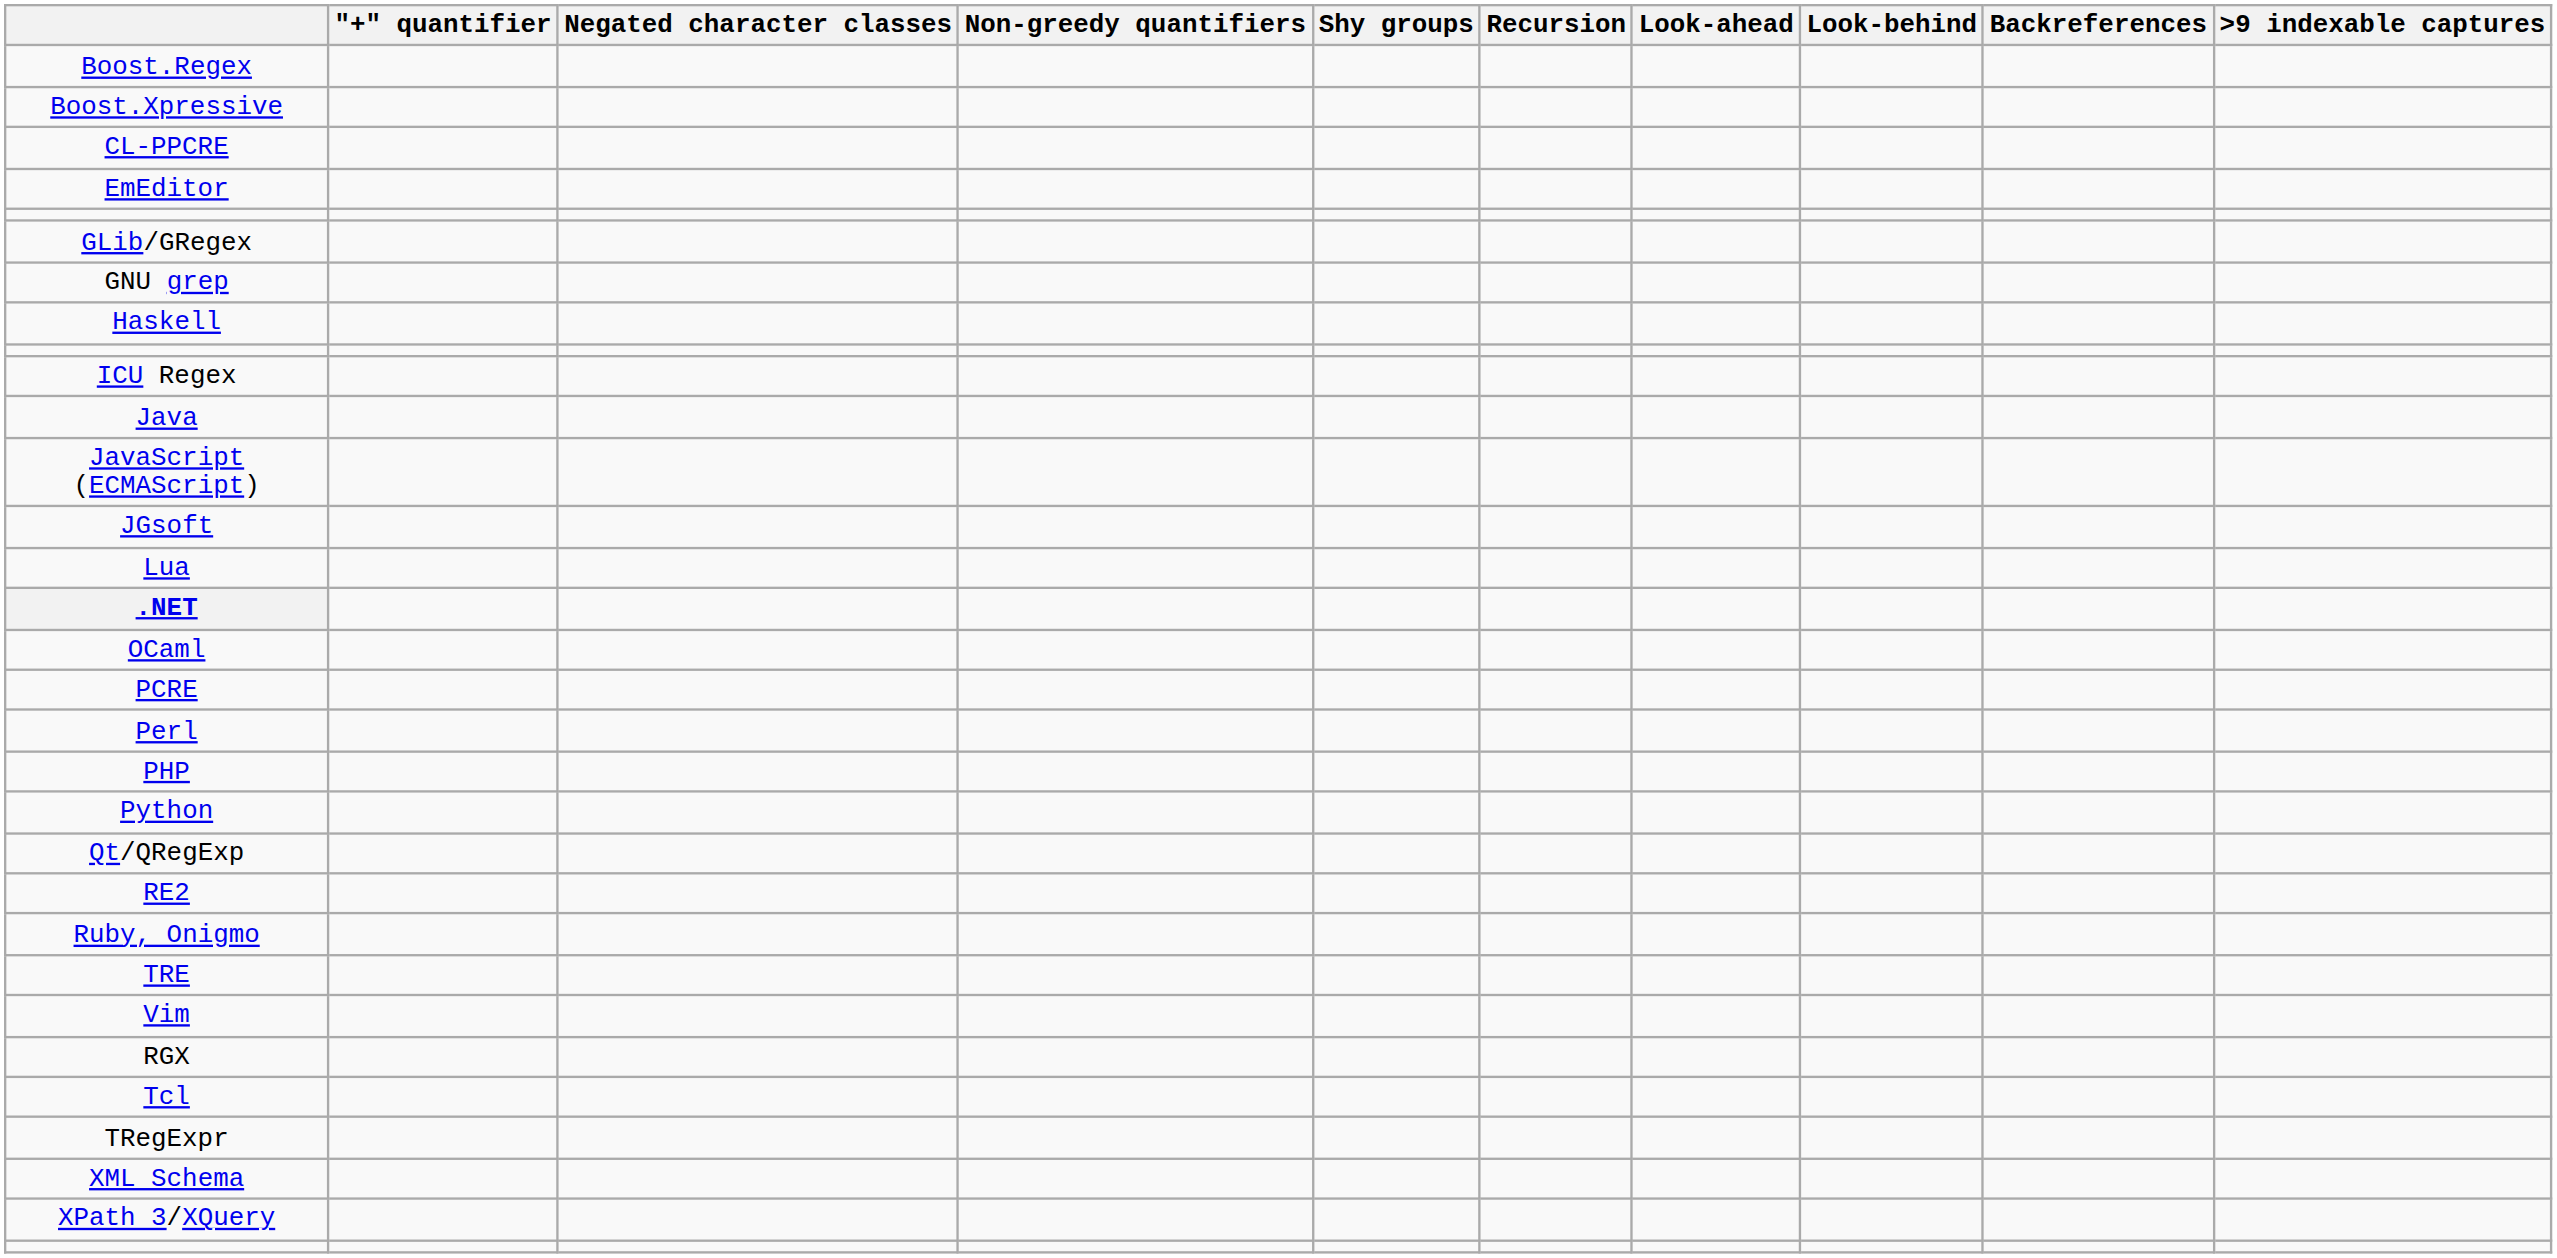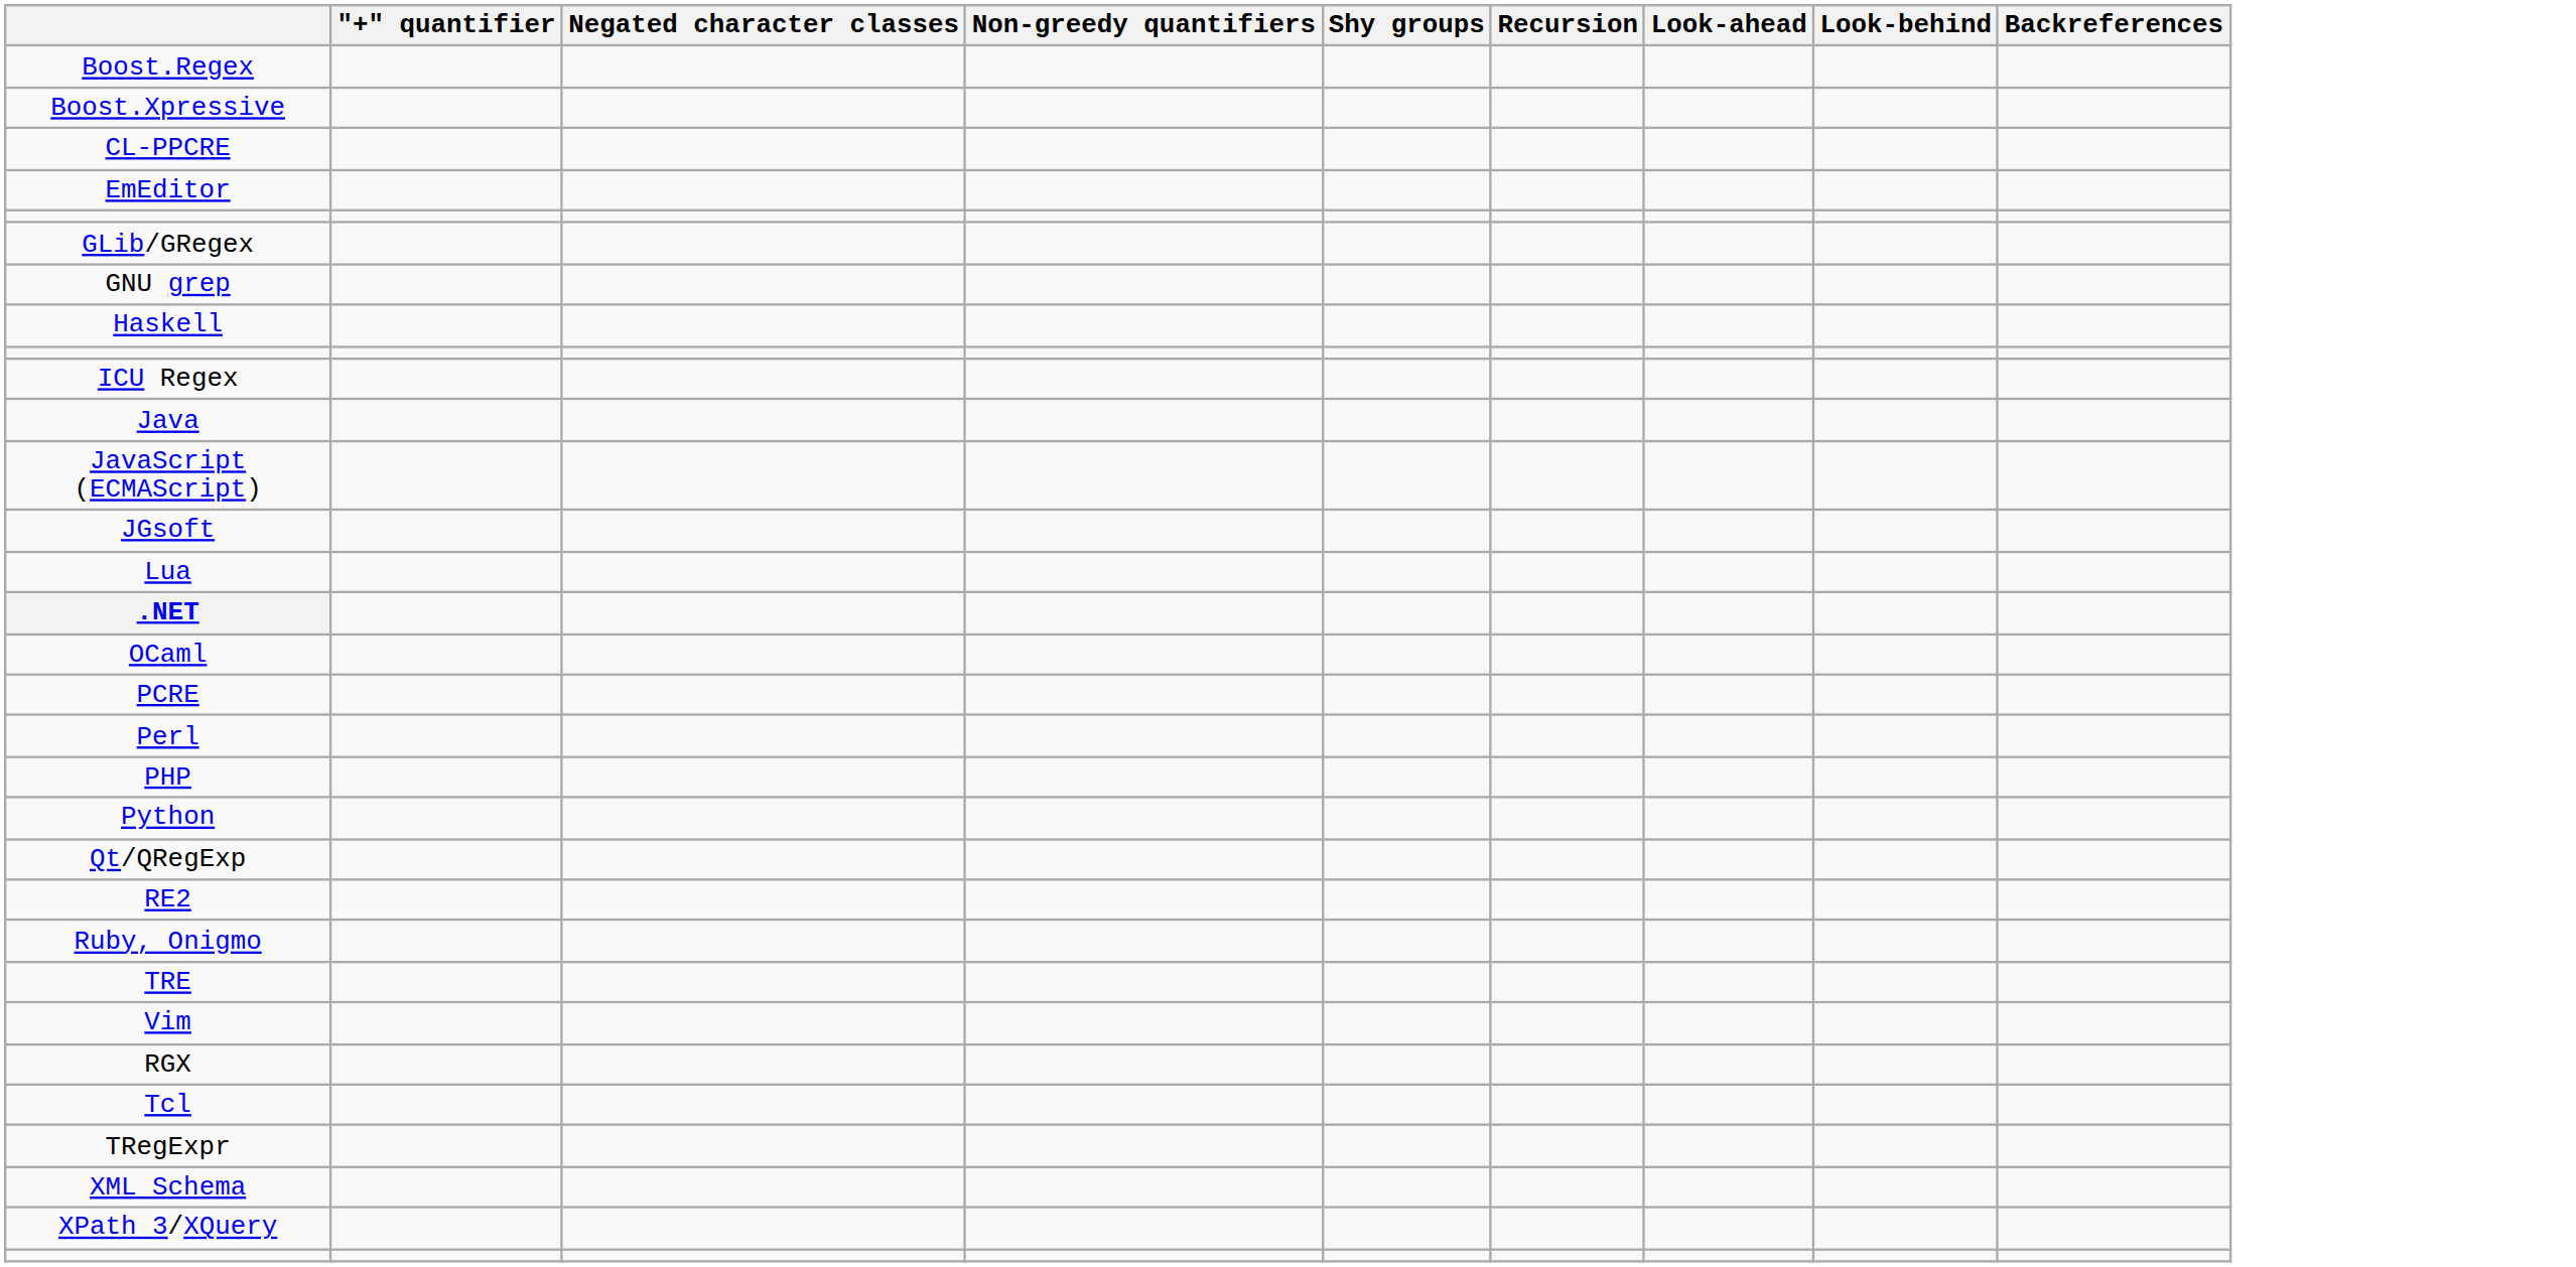 <table class="wikitable sortable" style="text-align: center; font-size: 85%; width: auto; table-layout: fixed;">
 <tr>
 <th style="width: 12em"></th>
 <th>"+" quantifier</th>
 <th>Negated character classes</th>
 <th>Non-greedy quantifiers<br></th>
 <th>Shy groups<br></th>
 <th>Recursion</th>
 <th>Look-ahead</th>
 <th>Look-behind</th>
 <th>Backreferences<br></th>
-<th>>9 indexable captures</th>
 </tr>
 <tr>
 <td><a href='#'>Boost.Regex</a></td>
-<td></td>
 <td></td>
 <td></td>
 <td></td>
 <td></td>
 <td></td>
 <td></td>
 <td></td>
 <td></td>
 </tr>
 <tr>
 <td><a href='#'>Boost.Xpressive</a></td>
 <td></td>
 <td></td>
 <td></td>
 <td></td>
 <td></td>
 <td></td>
 <td></td>
 <td></td>
-<td></td>
 </tr>
 <tr>
 <td><a href='#'>CL-PPCRE</a></td>
-<td></td>
 <td></td>
 <td></td>
 <td></td>
 <td></td>
 <td></td>
 <td></td>
 <td></td>
 <td></td>
 </tr>
 <tr>
 <td><a href='#'>EmEditor</a></td>
 <td></td>
 <td></td>
 <td></td>
 <td></td>
 <td></td>
 <td></td>
 <td></td>
 <td></td>
-<td></td>
 </tr>
 <tr>
-<td></td>
 <td></td>
 <td></td>
 <td></td>
 <td></td>
 <td></td>
 <td></td>
 <td></td>
 <td></td>
 <td></td>
 </tr>
 <tr>
 <td><a href='#'>GLib</a>/GRegex</td>
 <td></td>
 <td></td>
 <td></td>
 <td></td>
 <td></td>
 <td></td>
 <td></td>
 <td></td>
-<td></td>
 </tr>
 <tr>
 <td>GNU <a href='#'>grep</a></td>
-<td></td>
 <td></td>
 <td></td>
 <td></td>
 <td></td>
 <td></td>
 <td></td>
 <td></td>
 <td></td>
 </tr>
 <tr>
 <td><a href='#'>Haskell</a></td>
 <td></td>
 <td></td>
 <td></td>
 <td></td>
 <td></td>
 <td></td>
 <td></td>
 <td></td>
-<td></td>
 </tr>
 <tr>
-<td></td>
 <td></td>
 <td></td>
 <td></td>
 <td></td>
 <td></td>
 <td></td>
 <td></td>
 <td></td>
 <td></td>
 </tr>
 <tr>
 <td><a href='#'>ICU</a> Regex</td>
 <td></td>
 <td></td>
 <td></td>
 <td></td>
 <td></td>
 <td></td>
 <td></td>
 <td></td>
-<td></td>
 </tr>
 <tr>
 <td><a href='#'>Java</a></td>
-<td></td>
 <td></td>
 <td></td>
 <td></td>
 <td></td>
 <td></td>
 <td></td>
 <td></td>
 <td></td>
 </tr>
 <tr>
 <td><a href='#'>JavaScript</a> (<a href='#'>ECMAScript</a>)</td>
 <td></td>
 <td></td>
 <td></td>
 <td></td>
 <td></td>
 <td></td>
 <td></td>
 <td></td>
-<td></td>
 </tr>
 <tr>
 <td><a href='#'>JGsoft</a></td>
-<td></td>
 <td></td>
 <td></td>
 <td></td>
 <td></td>
 <td></td>
 <td></td>
 <td></td>
 <td></td>
 </tr>
 <tr>
 <td><a href='#'>Lua</a></td>
 <td></td>
 <td></td>
 <td></td>
 <td></td>
 <td></td>
 <td></td>
 <td></td>
 <td></td>
-<td></td>
 </tr>
 <tr>
 <th><a href='#'>.NET</a></th>
-<td></td>
 <td></td>
 <td></td>
 <td></td>
 <td></td>
 <td></td>
 <td></td>
 <td></td>
 <td></td>
 </tr>
 <tr>
 <td><a href='#'>OCaml</a></td>
 <td></td>
 <td></td>
 <td></td>
 <td></td>
 <td></td>
 <td></td>
 <td></td>
 <td></td>
-<td></td>
 </tr>
 <tr>
 <td><a href='#'>PCRE</a></td>
-<td></td>
 <td></td>
 <td></td>
 <td></td>
 <td></td>
 <td></td>
 <td></td>
 <td></td>
 <td></td>
 </tr>
 <tr>
 <td><a href='#'>Perl</a></td>
 <td></td>
 <td></td>
 <td></td>
 <td></td>
 <td></td>
 <td></td>
 <td></td>
 <td></td>
-<td></td>
 </tr>
 <tr>
 <td><a href='#'>PHP</a></td>
-<td></td>
 <td></td>
 <td></td>
 <td></td>
 <td></td>
 <td></td>
 <td></td>
 <td></td>
 <td></td>
 </tr>
 <tr>
 <td><a href='#'>Python</a></td>
 <td></td>
 <td></td>
 <td></td>
 <td></td>
 <td></td>
 <td></td>
 <td></td>
 <td></td>
-<td></td>
 </tr>
 <tr>
 <td><a href='#'>Qt</a>/QRegExp</td>
-<td></td>
 <td></td>
 <td></td>
 <td></td>
 <td></td>
 <td></td>
 <td></td>
 <td></td>
 <td></td>
 </tr>
 <tr>
 <td><a href='#'>RE2</a></td>
 <td></td>
 <td></td>
 <td></td>
 <td></td>
 <td></td>
 <td></td>
 <td></td>
 <td></td>
-<td></td>
 </tr>
 <tr>
 <td><a href='#'>Ruby, Onigmo</a></td>
-<td></td>
 <td></td>
 <td></td>
 <td></td>
 <td></td>
 <td></td>
 <td></td>
 <td></td>
 <td></td>
 </tr>
 <tr>
 <td><a href='#'>TRE</a></td>
 <td></td>
 <td></td>
 <td></td>
 <td></td>
 <td></td>
 <td></td>
 <td></td>
 <td></td>
-<td></td>
 </tr>
 <tr>
 <td><a href='#'>Vim</a> </td>
-<td></td>
 <td></td>
 <td></td>
 <td></td>
 <td></td>
 <td></td>
 <td></td>
 <td></td>
 <td></td>
 </tr>
 <tr>
 <td>RGX</td>
 <td></td>
 <td></td>
 <td></td>
 <td></td>
 <td></td>
 <td></td>
 <td></td>
 <td></td>
-<td></td>
 </tr>
 <tr>
 <td><a href='#'>Tcl</a></td>
-<td></td>
 <td></td>
 <td></td>
 <td></td>
 <td></td>
 <td></td>
 <td></td>
 <td></td>
 <td></td>
 </tr>
 <tr>
 <td>TRegExpr</td>
 <td></td>
 <td></td>
 <td></td>
 <td></td>
 <td></td>
 <td></td>
 <td></td>
 <td></td>
-<td></td>
 </tr>
 <tr>
 <td><a href='#'>XML Schema</a></td>
-<td></td>
 <td></td>
 <td></td>
 <td></td>
 <td></td>
 <td></td>
 <td></td>
 <td></td>
 <td></td>
 </tr>
 <tr>
 <td><a href='#'>XPath 3</a>/<a href='#'>XQuery</a></td>
 <td></td>
 <td></td>
 <td></td>
 <td></td>
 <td></td>
 <td></td>
 <td></td>
 <td></td>
-<td></td>
 </tr>
 <tr>
 <td></td>
 <td></td>
 <td></td>
 <td></td>
 <td></td>
 <td></td>
 <td></td>
 <td></td>
 <td></td>
-<td></td>
 </tr>
 </table>
